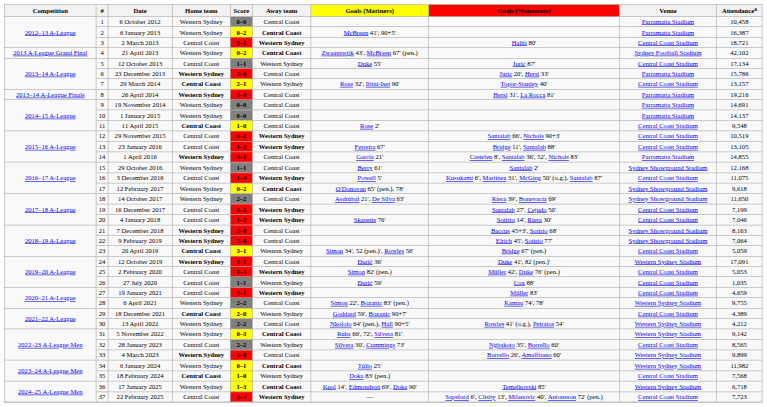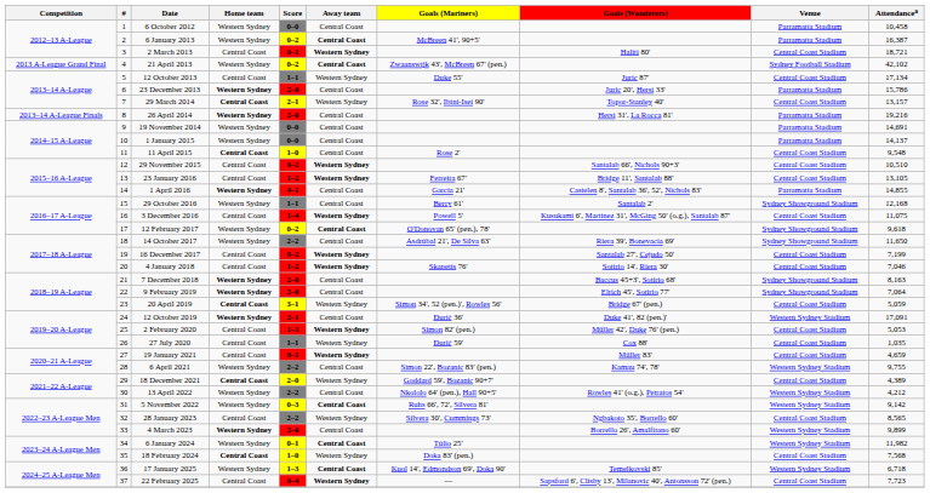 <table class="wikitable" style="width:100%; margin:0 left; font-size: 11px; text-align:center">
 <tr>
 <th>Competition</th>
 <th>#</th>
 <th>Date</th>
 <th>Home team</th>
 <th>Score</th>
 <th>Away team</th>
 <th style="background:yellow;color:black;">Goals (Mariners)</th>
 <th style="background:red;color:black;">Goals (Wanderers)</th>
 <th>Venue</th>
 <th>Attendance<sup>a</sup></th>
 </tr>
 <tr>
 <td rowspan=3><a href='#'>2012–13 A-League</a></td>
 <td>1</td>
 <td>6 October 2012</td>
 <td>Western Sydney</td>
 <td style="background:grey;color:black;"><strong>0–0</strong></td>
 <td>Central Coast</td>
 <td></td>
 <td></td>
 <td><a href='#'>Parramatta Stadium</a></td>
 <td>10,458</td>
 </tr>
 <tr>
 <td>2</td>
 <td>6 January 2013</td>
 <td>Western Sydney</td>
 <td style="background:yellow;color:black;"><strong>0–2</strong></td>
 <td><strong>Central Coast</strong></td>
 <td><a href='#'>McBreen</a> 41', 90+5'</td>
 <td></td>
 <td><a href='#'>Parramatta Stadium</a></td>
 <td>16,387</td>
 </tr>
 <tr>
 <td>3</td>
 <td>2 March 2013</td>
 <td>Central Coast</td>
 <td style="background:red;color:black;"><strong>0–1</strong></td>
 <td><strong>Western Sydney</strong></td>
 <td></td>
 <td><a href='#'>Haliti</a> 80'</td>
 <td><a href='#'>Central Coast Stadium</a></td>
 <td>18,721</td>
 </tr>
 <tr>
 <td><a href='#'>2013 A-League Grand Final</a></td>
 <td>4</td>
 <td>21 April 2013</td>
 <td>Western Sydney</td>
 <td style="background:yellow;color:black;"><strong>0–2</strong></td>
 <td><strong>Central Coast</strong></td>
 <td><a href='#'>Zwaanswijk</a> 43', <a href='#'>McBreen</a> 67' (pen.)</td>
 <td></td>
 <td><a href='#'>Sydney Football Stadium</a></td>
 <td>42,102</td>
 </tr>
 <tr>
 <td rowspan=3><a href='#'>2013–14 A-League</a></td>
 <td>5</td>
 <td>12 October 2013</td>
 <td>Central Coast</td>
 <td style="background:grey;color:black;"><strong>1–1</strong></td>
 <td>Western Sydney</td>
 <td><a href='#'>Duke</a> 55'</td>
 <td><a href='#'>Juric</a> 87'</td>
 <td><a href='#'>Central Coast Stadium</a></td>
 <td>17,134</td>
 </tr>
 <tr>
 <td>6</td>
 <td>23 December 2013</td>
 <td><strong>Western Sydney</strong></td>
 <td style="background:red;color:black;"><strong>2–0</strong></td>
 <td>Central Coast</td>
 <td></td>
 <td><a href='#'>Juric</a> 20', <a href='#'>Hersi</a> 33'</td>
 <td><a href='#'>Parramatta Stadium</a></td>
 <td>15,786</td>
 </tr>
 <tr>
 <td>7</td>
 <td>29 March 2014</td>
 <td><strong>Central Coast</strong></td>
 <td style="background:yellow;color:black;"><strong>2–1</strong></td>
 <td>Western Sydney</td>
 <td><a href='#'>Rose</a> 32', <a href='#'>Ibini-Isei</a> 90'</td>
 <td><a href='#'>Topor-Stanley</a> 40'</td>
 <td><a href='#'>Central Coast Stadium</a></td>
 <td>13,157</td>
 </tr>
 <tr>
 <td><a href='#'>2013–14 A-League Finals</a></td>
 <td>8</td>
 <td>26 April 2014</td>
 <td><strong>Western Sydney</strong></td>
 <td style="background:red;color:black;"><strong>2–0</strong></td>
 <td>Central Coast</td>
 <td></td>
 <td><a href='#'>Hersi</a> 31', <a href='#'>La Rocca</a> 81'</td>
 <td><a href='#'>Parramatta Stadium</a></td>
 <td>19,216</td>
 </tr>
 <tr>
 <td rowspan=3><a href='#'>2014–15 A-League</a></td>
 <td>9</td>
 <td>19 November 2014</td>
 <td>Western Sydney</td>
 <td style="background:grey;color:black;"><strong>0–0</strong></td>
 <td>Central Coast</td>
 <td></td>
 <td></td>
 <td><a href='#'>Parramatta Stadium</a></td>
 <td>14,691</td>
 </tr>
 <tr>
 <td>10</td>
 <td>1 January 2015</td>
 <td>Western Sydney</td>
 <td style="background:grey;color:black;"><strong>0–0</strong></td>
 <td>Central Coast</td>
 <td></td>
 <td></td>
 <td><a href='#'>Parramatta Stadium</a></td>
 <td>14,137</td>
 </tr>
 <tr>
 <td>11</td>
 <td>11 April 2015</td>
 <td><strong>Central Coast</strong></td>
 <td style="background:yellow;color:black;"><strong>1–0</strong></td>
 <td>Central Coast</td>
 <td><a href='#'>Rose</a> 2'</td>
 <td></td>
 <td><a href='#'>Central Coast Stadium</a></td>
 <td>9,548</td>
 </tr>
 <tr>
 <td rowspan=3><a href='#'>2015–16 A-League</a></td>
 <td>12</td>
 <td>29 November 2015</td>
 <td>Central Coast</td>
 <td style="background:red;color:black;"><strong>0–2</strong></td>
 <td><strong>Western Sydney</strong></td>
 <td></td>
 <td><a href='#'>Santalab</a> 66', <a href='#'>Nichols</a> 90+3'</td>
 <td><a href='#'>Central Coast Stadium</a></td>
-<td>10,519</td>
+<td>10,510</td>
 </tr>
 <tr>
 <td>13</td>
 <td>23 January 2016</td>
 <td>Central Coast</td>
 <td style="background:red;color:black;"><strong>1–2</strong></td>
 <td><strong>Western Sydney</strong></td>
 <td><a href='#'>Ferreira</a> 67'</td>
 <td><a href='#'>Bridge</a> 11', <a href='#'>Santalab</a> 88'</td>
 <td><a href='#'>Central Coast Stadium</a></td>
 <td>13,105</td>
 </tr>
 <tr>
 <td>14</td>
 <td>1 April 2016</td>
 <td><strong>Western Sydney</strong></td>
 <td style="background:red;color:black;"><strong>4–1</strong></td>
 <td>Central Coast</td>
 <td><a href='#'>García</a> 21'</td>
 <td><a href='#'>Castelen</a> 8', <a href='#'>Santalab</a> 36', 52', <a href='#'>Nichols</a> 83'</td>
 <td><a href='#'>Parramatta Stadium</a></td>
 <td>14,855</td>
 </tr>
 <tr>
 <td rowspan=3><a href='#'>2016–17 A-League</a></td>
 <td>15</td>
 <td>29 October 2016</td>
 <td>Western Sydney</td>
 <td style="background:grey;color:black;"><strong>1–1</strong></td>
 <td>Central Coast</td>
 <td><a href='#'>Berry</a> 61'</td>
 <td><a href='#'>Santalab</a> 2'</td>
 <td><a href='#'>Sydney Showground Stadium</a></td>
 <td>12,168</td>
 </tr>
 <tr>
 <td>16</td>
 <td>3 December 2016</td>
 <td>Central Coast</td>
 <td style="background:red;color:black;"><strong>1–4</strong></td>
 <td><strong>Western Sydney</strong></td>
 <td><a href='#'>Powell</a> 5'</td>
 <td><a href='#'>Kusukami</a> 6', <a href='#'>Martínez</a> 31', <a href='#'>McGing</a> 50' (o.g.), <a href='#'>Santalab</a> 87'</td>
 <td><a href='#'>Central Coast Stadium</a></td>
 <td>11,075</td>
 </tr>
 <tr>
 <td>17</td>
 <td>12 February 2017</td>
 <td>Western Sydney</td>
 <td style="background:yellow;color:black;"><strong>0–2</strong></td>
 <td><strong>Central Coast</strong></td>
 <td><a href='#'>O'Donovan</a> 65' (pen.), 78'</td>
 <td></td>
 <td><a href='#'>Sydney Showground Stadium</a></td>
 <td>9,618</td>
 </tr>
 <tr>
 <td rowspan=3><a href='#'>2017–18 A-League</a></td>
 <td>18</td>
 <td>14 October 2017</td>
 <td>Western Sydney</td>
 <td style="background:grey;color:black;"><strong>2–2</strong></td>
 <td>Central Coast</td>
 <td><a href='#'>Asdrúbal</a> 21', <a href='#'>De Silva</a> 63'</td>
 <td><a href='#'>Riera</a> 39', <a href='#'>Bonevacia</a> 69'</td>
 <td><a href='#'>Sydney Showground Stadium</a></td>
 <td>11,650</td>
 </tr>
 <tr>
 <td>19</td>
 <td>16 December 2017</td>
 <td>Central Coast</td>
 <td style="background:red;color:black;"><strong>0–2</strong></td>
 <td><strong>Western Sydney</strong></td>
 <td></td>
 <td><a href='#'>Santalab</a> 27', <a href='#'>Cejudo</a> 50'</td>
 <td><a href='#'>Central Coast Stadium</a></td>
 <td>7,199</td>
 </tr>
 <tr>
 <td>20</td>
 <td>4 January 2018</td>
 <td>Central Coast</td>
 <td style="background:red;color:black;"><strong>1–2</strong></td>
 <td><strong>Western Sydney</strong></td>
 <td><a href='#'>Skapetis</a> 76'</td>
 <td><a href='#'>Sotirio</a> 14', <a href='#'>Riera</a> 30'</td>
 <td><a href='#'>Central Coast Stadium</a></td>
 <td>7,046</td>
 </tr>
 <tr>
 <td rowspan=3><a href='#'>2018–19 A-League</a></td>
 <td>21</td>
 <td>7 December 2018</td>
 <td><strong>Western Sydney</strong></td>
 <td style="background:red;color:black;"><strong>2–0</strong></td>
 <td>Central Coast</td>
 <td></td>
 <td><a href='#'>Baccus</a> 45+3', <a href='#'>Sotirio</a> 68'</td>
 <td><a href='#'>Sydney Showground Stadium</a></td>
 <td>8,163</td>
 </tr>
 <tr>
 <td>22</td>
 <td>9 February 2019</td>
 <td><strong>Western Sydney</strong></td>
 <td style="background:red;color:black;"><strong>2–0</strong></td>
 <td>Central Coast</td>
 <td></td>
 <td><a href='#'>Elrich</a> 45', <a href='#'>Sotirio</a> 77'</td>
 <td><a href='#'>Sydney Showground Stadium</a></td>
 <td>7,064</td>
 </tr>
 <tr>
 <td>23</td>
 <td>20 April 2019</td>
 <td><strong>Central Coast</strong></td>
 <td style="background:yellow;color:black;"><strong>3–1</strong></td>
 <td>Western Sydney</td>
 <td><a href='#'>Simon</a> 34', 52 (pen.)', <a href='#'>Rowles</a> 56'</td>
 <td><a href='#'>Bridge</a> 67' (pen.)</td>
 <td><a href='#'>Central Coast Stadium</a></td>
 <td>5,059</td>
 </tr>
 <tr>
 <td rowspan=3><a href='#'>2019–20 A-League</a></td>
 <td>24</td>
 <td>12 October 2019</td>
 <td><strong>Western Sydney</strong></td>
 <td style="background:red;color:black;"><strong>2–1</strong></td>
 <td>Central Coast</td>
 <td><a href='#'>Đurić</a> 36'</td>
 <td><a href='#'>Duke</a> 41', 82 (pen.)'</td>
 <td><a href='#'>Western Sydney Stadium</a></td>
 <td>17,091</td>
 </tr>
 <tr>
 <td>25</td>
 <td>2 February 2020</td>
 <td>Central Coast</td>
 <td style="background:red;color:black;"><strong>1–3</strong></td>
 <td><strong>Western Sydney</strong></td>
 <td><a href='#'>Simon</a> 82' (pen.)</td>
 <td><a href='#'>Müller</a> 42', <a href='#'>Duke</a> 76' (pen.)</td>
 <td><a href='#'>Central Coast Stadium</a></td>
 <td>5,053</td>
 </tr>
 <tr>
 <td>26</td>
 <td>27 July 2020</td>
 <td>Central Coast</td>
 <td style="background:grey;color:black;"><strong>1–1</strong></td>
 <td>Western Sydney</td>
 <td><a href='#'>Đurić</a> 59'</td>
 <td><a href='#'>Cox</a> 88'</td>
 <td><a href='#'>Central Coast Stadium</a></td>
 <td>1,035</td>
 </tr>
 <tr>
 <td rowspan=2><a href='#'>2020–21 A-League</a></td>
 <td>27</td>
 <td>19 January 2021</td>
 <td>Central Coast</td>
 <td style="background:red;color:black;"><strong>0–1</strong></td>
 <td><strong>Western Sydney</strong></td>
 <td></td>
 <td><a href='#'>Müller</a> 83'</td>
 <td><a href='#'>Central Coast Stadium</a></td>
 <td>4,659</td>
 </tr>
 <tr>
 <td>28</td>
 <td>6 April 2021</td>
 <td>Western Sydney</td>
 <td style="background:grey;color:black;"><strong>2–2</strong></td>
 <td>Central Coast</td>
 <td><a href='#'>Simon</a> 22', <a href='#'>Bozanic</a> 83' (pen.)</td>
 <td><a href='#'>Kamau</a> 74', 78'</td>
 <td><a href='#'>Western Sydney Stadium</a></td>
 <td>9,755</td>
 </tr>
 <tr>
 <td rowspan=2><a href='#'>2021–22 A-League</a></td>
 <td>29</td>
 <td>18 December 2021</td>
 <td><strong>Central Coast</strong></td>
 <td style="background:yellow;color:black;"><strong>2–0</strong></td>
 <td>Western Sydney</td>
 <td><a href='#'>Goddard</a> 59', <a href='#'>Bozanic</a> 90+7'</td>
 <td></td>
 <td><a href='#'>Central Coast Stadium</a></td>
 <td>4,389</td>
 </tr>
 <tr>
 <td>30</td>
 <td>13 April 2022</td>
 <td>Western Sydney</td>
 <td style="background:grey;color:black;"><strong>2–2</strong></td>
 <td>Central Coast</td>
 <td><a href='#'>Nkololo</a> 64' (pen.), <a href='#'>Hall</a> 90+5'</td>
 <td><a href='#'>Rowles</a> 41' (o.g.), <a href='#'>Petratos</a> 54'</td>
 <td><a href='#'>Western Sydney Stadium</a></td>
 <td>4,212</td>
 </tr>
 <tr>
 <td rowspan=3><a href='#'>2022–23 A-League Men</a></td>
 <td>31</td>
 <td>5 November 2022</td>
 <td>Western Sydney</td>
 <td style="background:yellow;color:black;"><strong>0–3</strong></td>
 <td><strong>Central Coast</strong></td>
 <td><a href='#'>Ruhs</a> 66', 72', <a href='#'>Silvera</a> 81'</td>
 <td></td>
 <td><a href='#'>Western Sydney Stadium</a></td>
 <td>9,142</td>
 </tr>
 <tr>
 <td>32</td>
 <td>28 January 2023</td>
 <td>Central Coast</td>
 <td style="background:grey;color:black;"><strong>2–2</strong></td>
 <td>Western Sydney</td>
 <td><a href='#'>Silvera</a> 30', <a href='#'>Cummings</a> 73'</td>
 <td><a href='#'>Ngbakoto</a> 35', <a href='#'>Borrello</a> 60'</td>
 <td><a href='#'>Central Coast Stadium</a></td>
 <td>8,565</td>
 </tr>
 <tr>
 <td>33</td>
 <td>4 March 2023</td>
 <td><strong>Western Sydney</strong></td>
 <td style="background:red;color:black;"><strong>2–0</strong></td>
 <td>Central Coast</td>
 <td></td>
 <td><a href='#'>Borrello</a> 26', <a href='#'>Amalfitano</a> 60'</td>
 <td><a href='#'>Western Sydney Stadium</a></td>
 <td>9,899</td>
 </tr>
 <tr>
 <td rowspan=2><a href='#'>2023–24 A-League Men</a></td>
 <td>34</td>
 <td>6 January 2024</td>
 <td>Western Sydney</td>
 <td style="background:yellow;color:black;"><strong>0–1</strong></td>
 <td><strong>Central Coast</strong></td>
 <td><a href='#'>Túlio</a> 25'</td>
 <td></td>
 <td><a href='#'>Western Sydney Stadium</a></td>
 <td>11,982</td>
 </tr>
 <tr>
 <td>35</td>
 <td>18 February 2024</td>
 <td><strong>Central Coast</strong></td>
 <td style="background:yellow;color:black;"><strong>1–0</strong></td>
 <td>Western Sydney</td>
 <td><a href='#'>Doka</a> 83' (pen.)</td>
 <td></td>
 <td><a href='#'>Central Coast Stadium</a></td>
 <td>7,568</td>
 </tr>
 <tr>
 <td rowspan=2><a href='#'>2024–25 A-League Men</a></td>
 <td>36</td>
 <td>17 January 2025</td>
 <td>Western Sydney</td>
 <td style="background:yellow;color:black;"><strong>1–3</strong></td>
 <td><strong>Central Coast</strong></td>
 <td><a href='#'>Kuol</a> 14', <a href='#'>Edmondson</a> 69', <a href='#'>Doka</a> 90'</td>
 <td><a href='#'>Temelkovski</a> 85'</td>
 <td><a href='#'>Western Sydney Stadium</a></td>
 <td>6,718</td>
 </tr>
 <tr>
 <td>37</td>
 <td>22 February 2025</td>
 <td>Central Coast</td>
 <td style="background:red;color:black;"><strong>0–4</strong></td>
 <td><strong>Western Sydney</strong></td>
 <td>—</td>
 <td><a href='#'>Sapsford</a> 6', <a href='#'>Clisby</a> 13', <a href='#'>Milanovic</a> 40', <a href='#'>Antonsson</a> 72' (pen.)</td>
 <td><a href='#'>Central Coast Stadium</a></td>
 <td>7,723</td>
 </tr>
 <tr>
 </tr>
 </table>
